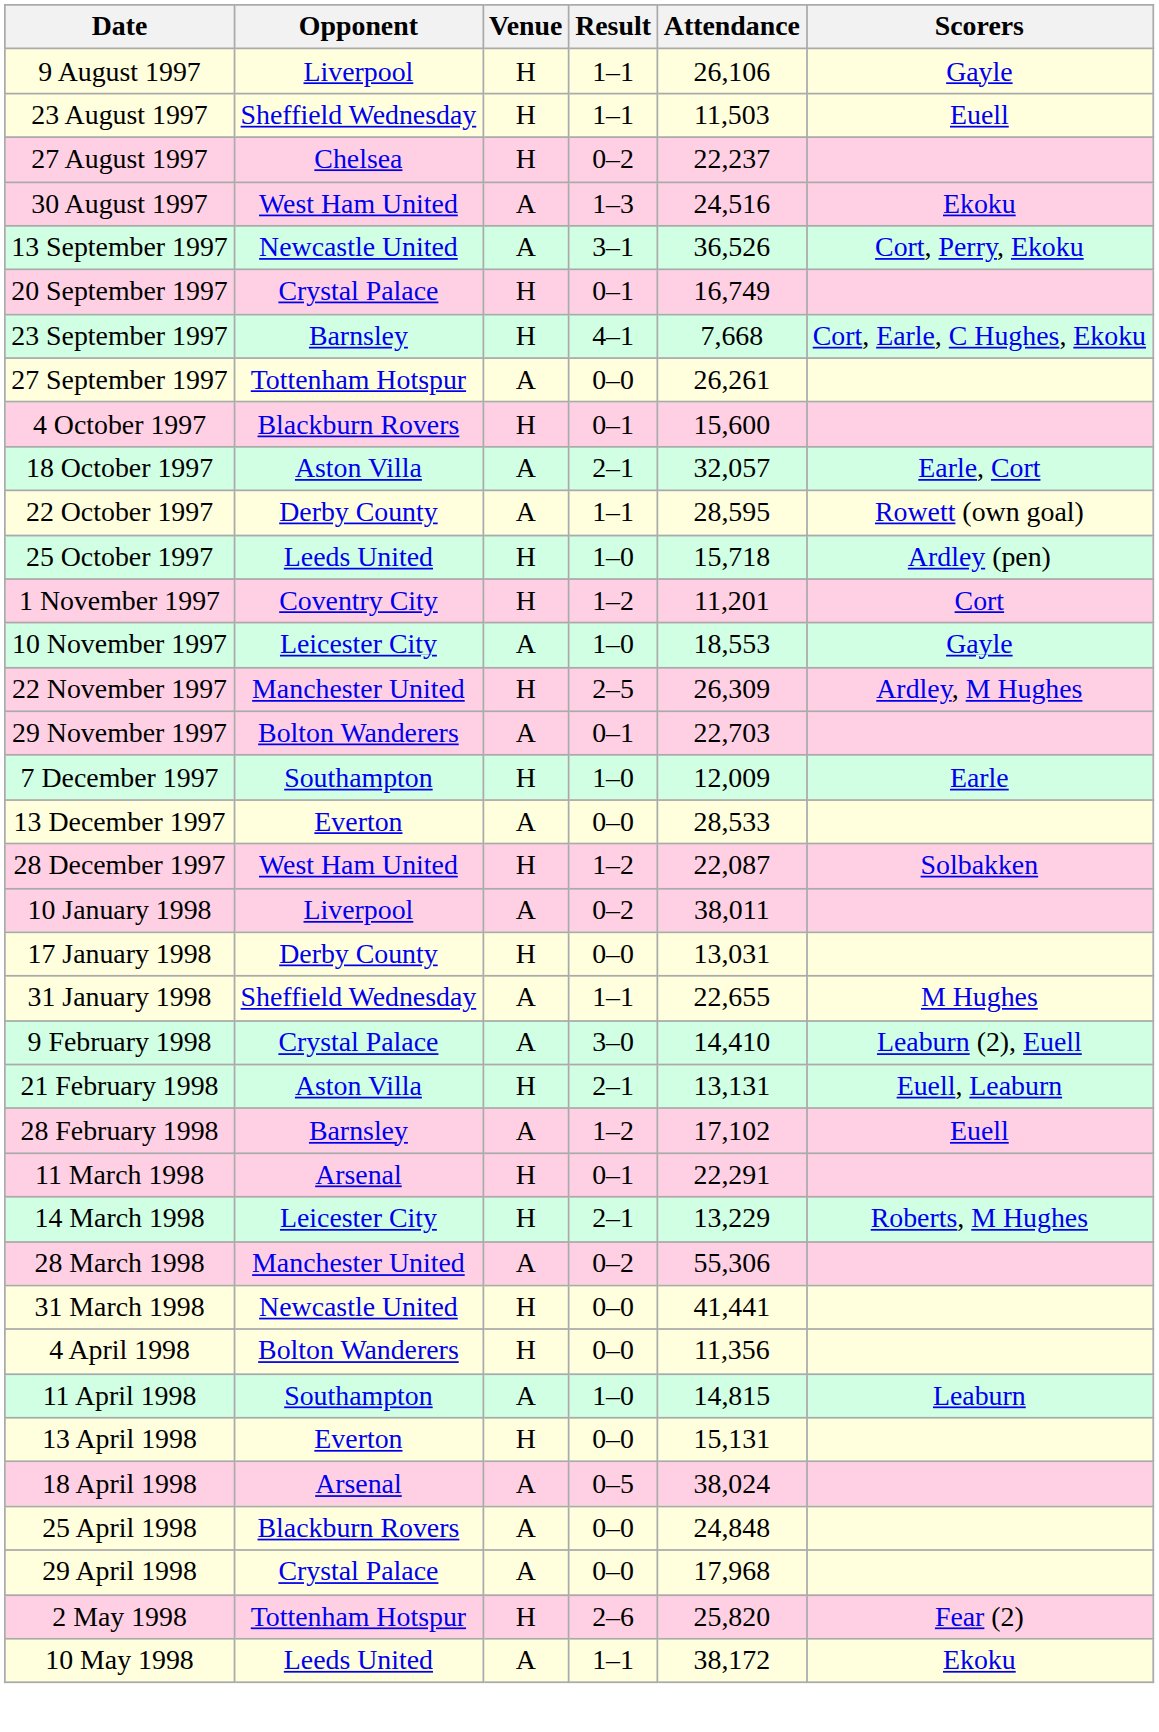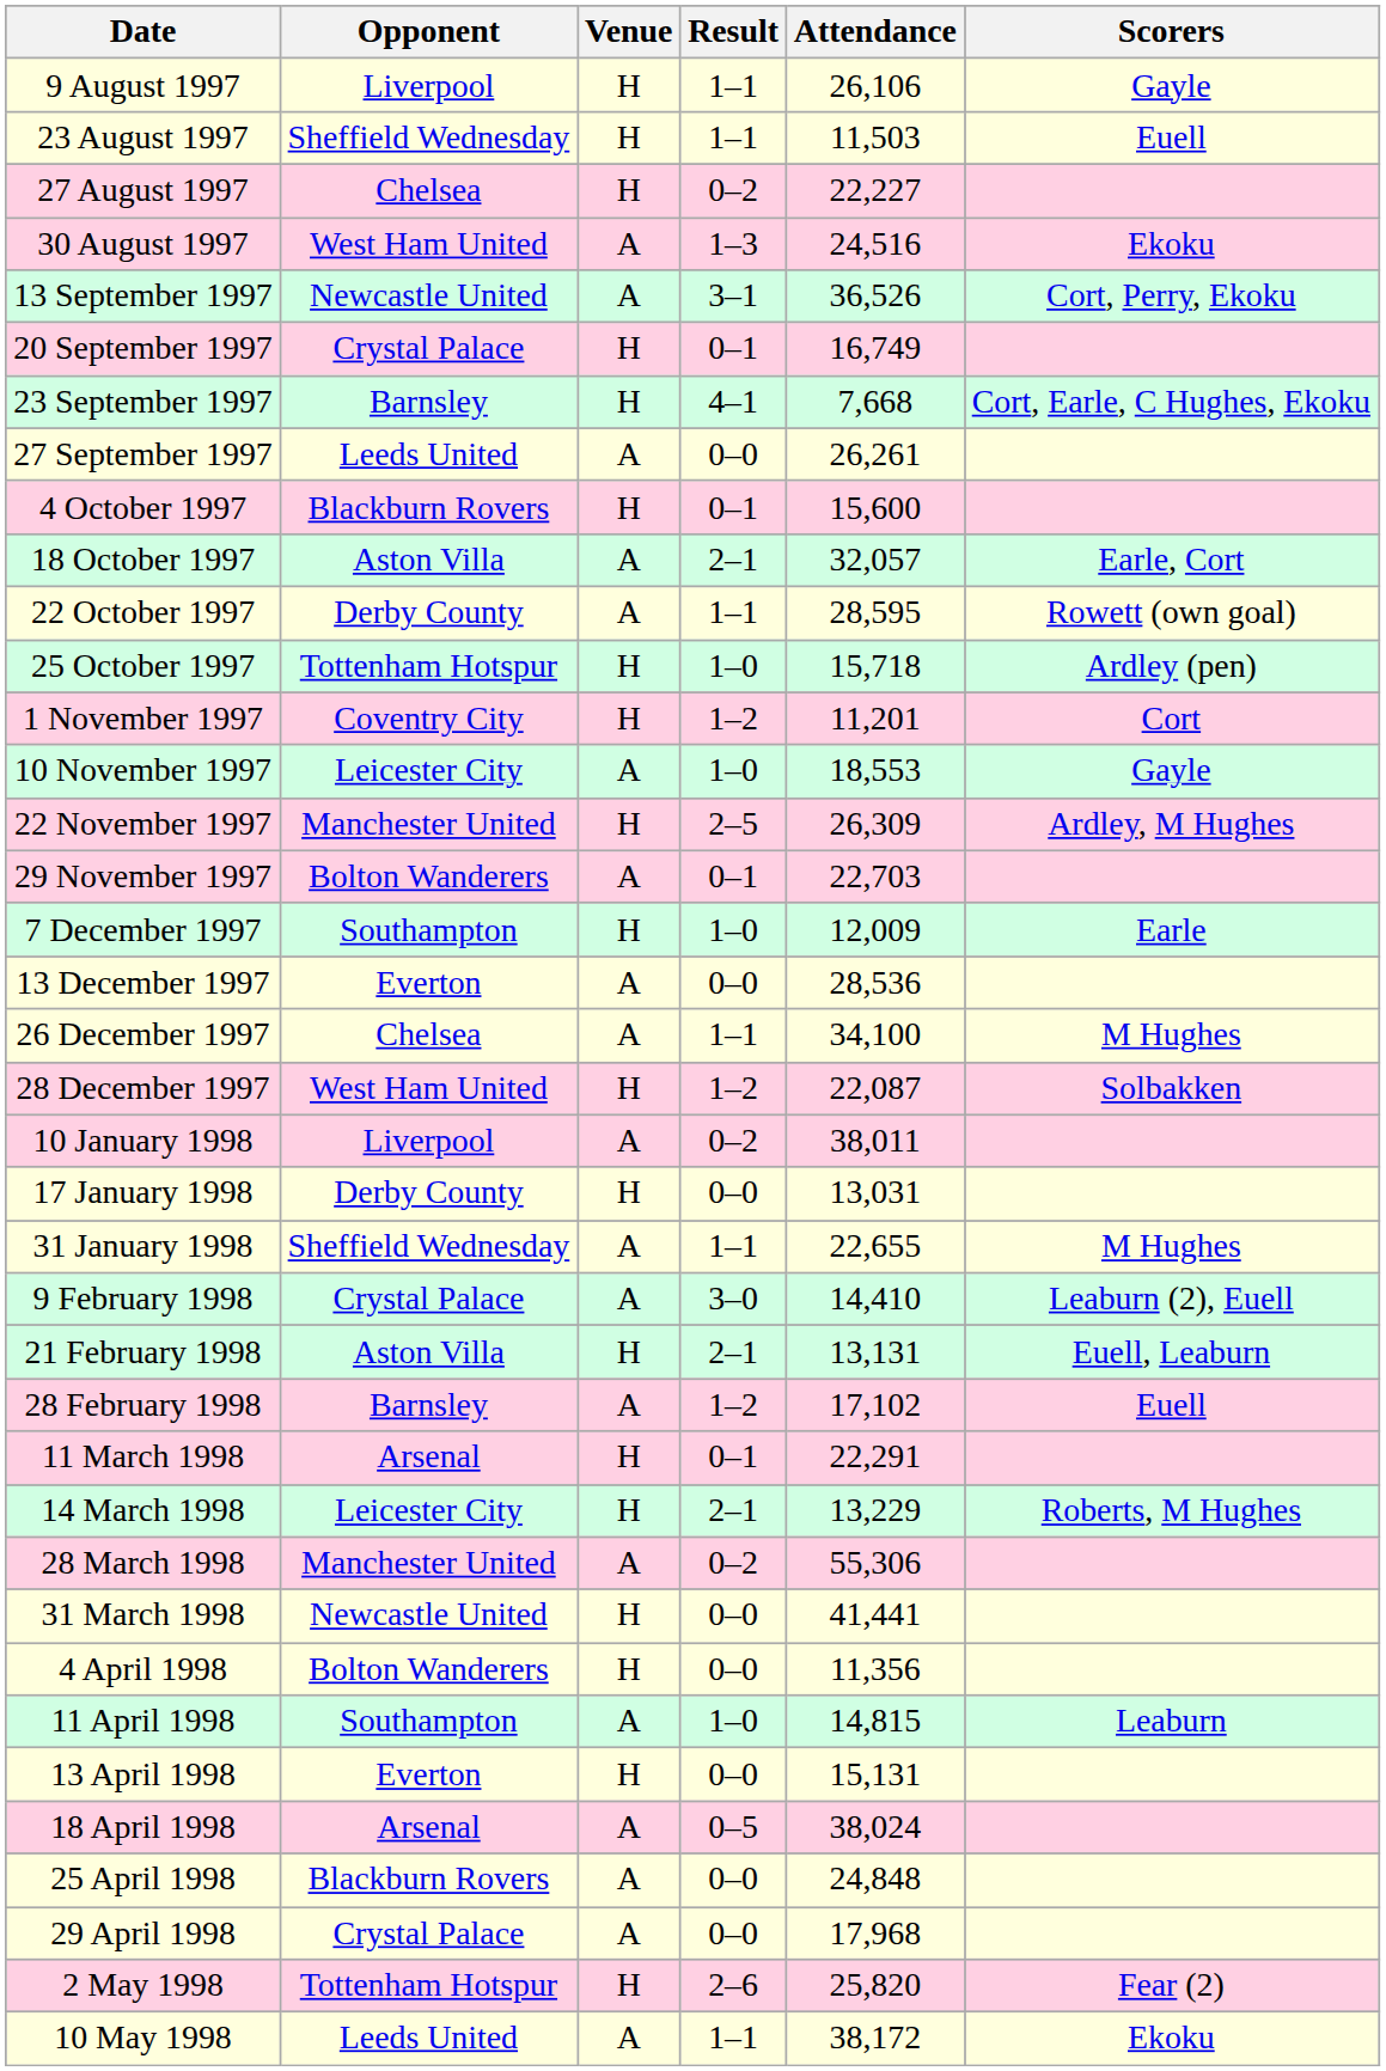 <table class="wikitable sortable" style="font-size:100%; text-align:center">
 <tr>
 <th>Date</th>
 <th>Opponent</th>
 <th>Venue</th>
 <th>Result</th>
 <th>Attendance</th>
 <th>Scorers</th>
 </tr>
 <tr style="background-color: #ffffdd;">
 <td>9 August 1997</td>
 <td><a href='#'>Liverpool</a></td>
 <td>H</td>
 <td>1–1</td>
 <td>26,106</td>
 <td><a href='#'>Gayle</a></td>
 </tr>
 <tr style="background-color: #ffffdd;">
 <td>23 August 1997</td>
 <td><a href='#'>Sheffield Wednesday</a></td>
 <td>H</td>
 <td>1–1</td>
 <td>11,503</td>
 <td><a href='#'>Euell</a></td>
 </tr>
 <tr style="background-color: #ffd0e3;">
 <td>27 August 1997</td>
 <td><a href='#'>Chelsea</a></td>
 <td>H</td>
 <td>0–2</td>
-<td>22,237</td>
+<td>22,227</td>
 <td></td>
 </tr>
 <tr style="background-color: #ffd0e3;">
 <td>30 August 1997</td>
 <td><a href='#'>West Ham United</a></td>
 <td>A</td>
 <td>1–3</td>
 <td>24,516</td>
 <td><a href='#'>Ekoku</a></td>
 </tr>
 <tr style="background-color: #d0ffe3;">
 <td>13 September 1997</td>
 <td><a href='#'>Newcastle United</a></td>
 <td>A</td>
 <td>3–1</td>
 <td>36,526</td>
 <td><a href='#'>Cort</a>, <a href='#'>Perry</a>, <a href='#'>Ekoku</a></td>
 </tr>
 <tr style="background-color: #ffd0e3;">
 <td>20 September 1997</td>
 <td><a href='#'>Crystal Palace</a></td>
 <td>H</td>
 <td>0–1</td>
 <td>16,749</td>
 <td></td>
 </tr>
 <tr style="background-color: #d0ffe3;">
 <td>23 September 1997</td>
 <td><a href='#'>Barnsley</a></td>
 <td>H</td>
 <td>4–1</td>
 <td>7,668</td>
 <td><a href='#'>Cort</a>, <a href='#'>Earle</a>, <a href='#'>C Hughes</a>, <a href='#'>Ekoku</a></td>
 </tr>
 <tr style="background-color: #ffffdd;">
 <td>27 September 1997</td>
-<td><a href='#'>Tottenham Hotspur</a></td>
+<td><a href='#'>Leeds United</a></td>
 <td>A</td>
 <td>0–0</td>
 <td>26,261</td>
 <td></td>
 </tr>
 <tr style="background-color: #ffd0e3;">
 <td>4 October 1997</td>
 <td><a href='#'>Blackburn Rovers</a></td>
 <td>H</td>
 <td>0–1</td>
 <td>15,600</td>
 <td></td>
 </tr>
 <tr style="background-color: #d0ffe3;">
 <td>18 October 1997</td>
 <td><a href='#'>Aston Villa</a></td>
 <td>A</td>
 <td>2–1</td>
 <td>32,057</td>
 <td><a href='#'>Earle</a>, <a href='#'>Cort</a></td>
 </tr>
 <tr style="background-color: #ffffdd;">
 <td>22 October 1997</td>
 <td><a href='#'>Derby County</a></td>
 <td>A</td>
 <td>1–1</td>
 <td>28,595</td>
 <td><a href='#'>Rowett</a> (own goal)</td>
 </tr>
 <tr style="background-color: #d0ffe3;">
 <td>25 October 1997</td>
-<td><a href='#'>Leeds United</a></td>
+<td><a href='#'>Tottenham Hotspur</a></td>
 <td>H</td>
 <td>1–0</td>
 <td>15,718</td>
 <td><a href='#'>Ardley</a> (pen)</td>
 </tr>
 <tr style="background-color: #ffd0e3;">
 <td>1 November 1997</td>
 <td><a href='#'>Coventry City</a></td>
 <td>H</td>
 <td>1–2</td>
 <td>11,201</td>
 <td><a href='#'>Cort</a></td>
 </tr>
 <tr style="background-color: #d0ffe3;">
 <td>10 November 1997</td>
 <td><a href='#'>Leicester City</a></td>
 <td>A</td>
 <td>1–0</td>
 <td>18,553</td>
 <td><a href='#'>Gayle</a></td>
 </tr>
 <tr style="background-color: #ffd0e3;">
 <td>22 November 1997</td>
 <td><a href='#'>Manchester United</a></td>
 <td>H</td>
 <td>2–5</td>
 <td>26,309</td>
 <td><a href='#'>Ardley</a>, <a href='#'>M Hughes</a></td>
 </tr>
 <tr style="background-color: #ffd0e3;">
 <td>29 November 1997</td>
 <td><a href='#'>Bolton Wanderers</a></td>
 <td>A</td>
 <td>0–1</td>
 <td>22,703</td>
 <td></td>
 </tr>
 <tr style="background-color: #d0ffe3;">
 <td>7 December 1997</td>
 <td><a href='#'>Southampton</a></td>
 <td>H</td>
 <td>1–0</td>
 <td>12,009</td>
 <td><a href='#'>Earle</a></td>
 </tr>
 <tr style="background-color: #ffffdd;">
 <td>13 December 1997</td>
 <td><a href='#'>Everton</a></td>
 <td>A</td>
 <td>0–0</td>
-<td>28,533</td>
+<td>28,536</td>
 <td></td>
+</tr>
+<tr style="background-color: #ffffdd;">
+<td>26 December 1997</td>
+<td><a href='#'>Chelsea</a></td>
+<td>A</td>
+<td>1–1</td>
+<td>34,100</td>
+<td><a href='#'>M Hughes</a></td>
 </tr>
 <tr style="background-color: #ffd0e3;">
 <td>28 December 1997</td>
 <td><a href='#'>West Ham United</a></td>
 <td>H</td>
 <td>1–2</td>
 <td>22,087</td>
 <td><a href='#'>Solbakken</a></td>
 </tr>
 <tr style="background-color: #ffd0e3;">
 <td>10 January 1998</td>
 <td><a href='#'>Liverpool</a></td>
 <td>A</td>
 <td>0–2</td>
 <td>38,011</td>
 <td></td>
 </tr>
 <tr style="background-color: #ffffdd;">
 <td>17 January 1998</td>
 <td><a href='#'>Derby County</a></td>
 <td>H</td>
 <td>0–0</td>
 <td>13,031</td>
 <td></td>
 </tr>
 <tr style="background-color: #ffffdd;">
 <td>31 January 1998</td>
 <td><a href='#'>Sheffield Wednesday</a></td>
 <td>A</td>
 <td>1–1</td>
 <td>22,655</td>
 <td><a href='#'>M Hughes</a></td>
 </tr>
 <tr style="background-color: #d0ffe3;">
 <td>9 February 1998</td>
 <td><a href='#'>Crystal Palace</a></td>
 <td>A</td>
 <td>3–0</td>
 <td>14,410</td>
 <td><a href='#'>Leaburn</a> (2), <a href='#'>Euell</a></td>
 </tr>
 <tr style="background-color: #d0ffe3;">
 <td>21 February 1998</td>
 <td><a href='#'>Aston Villa</a></td>
 <td>H</td>
 <td>2–1</td>
 <td>13,131</td>
 <td><a href='#'>Euell</a>, <a href='#'>Leaburn</a></td>
 </tr>
 <tr style="background-color: #ffd0e3;">
 <td>28 February 1998</td>
 <td><a href='#'>Barnsley</a></td>
 <td>A</td>
 <td>1–2</td>
 <td>17,102</td>
 <td><a href='#'>Euell</a></td>
 </tr>
 <tr style="background-color: #ffd0e3;">
 <td>11 March 1998</td>
 <td><a href='#'>Arsenal</a></td>
 <td>H</td>
 <td>0–1</td>
 <td>22,291</td>
 <td></td>
 </tr>
 <tr style="background-color: #d0ffe3;">
 <td>14 March 1998</td>
 <td><a href='#'>Leicester City</a></td>
 <td>H</td>
 <td>2–1</td>
 <td>13,229</td>
 <td><a href='#'>Roberts</a>, <a href='#'>M Hughes</a></td>
 </tr>
 <tr style="background-color: #ffd0e3;">
 <td>28 March 1998</td>
 <td><a href='#'>Manchester United</a></td>
 <td>A</td>
 <td>0–2</td>
 <td>55,306</td>
 <td></td>
 </tr>
 <tr style="background-color: #ffffdd;">
 <td>31 March 1998</td>
 <td><a href='#'>Newcastle United</a></td>
 <td>H</td>
 <td>0–0</td>
 <td>41,441</td>
 <td></td>
 </tr>
 <tr style="background-color: #ffffdd;">
 <td>4 April 1998</td>
 <td><a href='#'>Bolton Wanderers</a></td>
 <td>H</td>
 <td>0–0</td>
 <td>11,356</td>
 <td></td>
 </tr>
 <tr style="background-color: #d0ffe3;">
 <td>11 April 1998</td>
 <td><a href='#'>Southampton</a></td>
 <td>A</td>
 <td>1–0</td>
 <td>14,815</td>
 <td><a href='#'>Leaburn</a></td>
 </tr>
 <tr style="background-color: #ffffdd;">
 <td>13 April 1998</td>
 <td><a href='#'>Everton</a></td>
 <td>H</td>
 <td>0–0</td>
 <td>15,131</td>
 <td></td>
 </tr>
 <tr style="background-color: #ffd0e3;">
 <td>18 April 1998</td>
 <td><a href='#'>Arsenal</a></td>
 <td>A</td>
 <td>0–5</td>
 <td>38,024</td>
 <td></td>
 </tr>
 <tr style="background-color: #ffffdd;">
 <td>25 April 1998</td>
 <td><a href='#'>Blackburn Rovers</a></td>
 <td>A</td>
 <td>0–0</td>
 <td>24,848</td>
 <td></td>
 </tr>
 <tr style="background-color: #ffffdd;">
 <td>29 April 1998</td>
 <td><a href='#'>Crystal Palace</a></td>
 <td>A</td>
 <td>0–0</td>
 <td>17,968</td>
 <td></td>
 </tr>
 <tr style="background-color: #ffd0e3;">
 <td>2 May 1998</td>
 <td><a href='#'>Tottenham Hotspur</a></td>
 <td>H</td>
 <td>2–6</td>
 <td>25,820</td>
 <td><a href='#'>Fear</a> (2)</td>
 </tr>
 <tr style="background-color: #ffffdd;">
 <td>10 May 1998</td>
 <td><a href='#'>Leeds United</a></td>
 <td>A</td>
 <td>1–1</td>
 <td>38,172</td>
 <td><a href='#'>Ekoku</a></td>
 </tr>
 </table>
